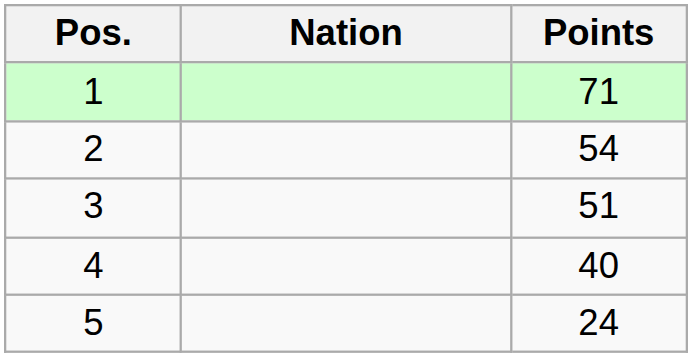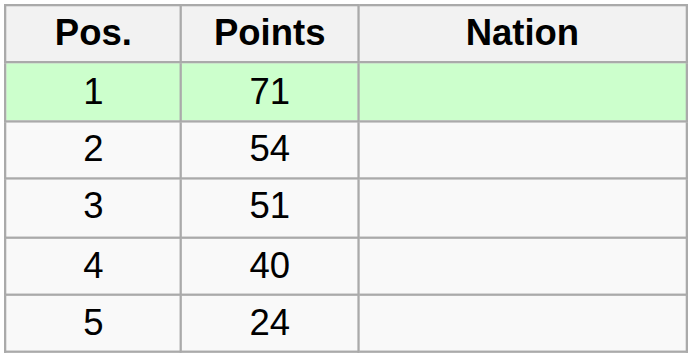 <table class="wikitable gauche" cellspacing="1" style="width:300px;">
 <tr style="background:#efefef; text-align:center;">
 <th style="width:70px;">Pos.</th>
+<th style="width:70px;">Points</th>
 <th>Nation</th>
-<th style="width:70px;">Points</th>
 </tr>
 <tr style="vertical-align:top; text-align:center; background:#ccffcc;">
 <td>1</td>
+<td>71</td>
 <td style="text-align:left;"></td>
-<td>71</td>
 </tr>
 <tr style="vertical-align:top; text-align:center;">
 <td>2</td>
+<td>54</td>
 <td style="text-align:left;"></td>
-<td>54</td>
 </tr>
 <tr style="vertical-align:top; text-align:center;">
 <td>3</td>
+<td>51</td>
 <td style="text-align:left;"></td>
-<td>51</td>
 </tr>
 <tr style="vertical-align:top; text-align:center;">
 <td>4</td>
+<td>40</td>
 <td style="text-align:left;"></td>
-<td>40</td>
 </tr>
 <tr style="vertical-align:top; text-align:center;">
 <td>5</td>
+<td>24</td>
 <td style="text-align:left;"></td>
-<td>24</td>
 </tr>
 </table>
